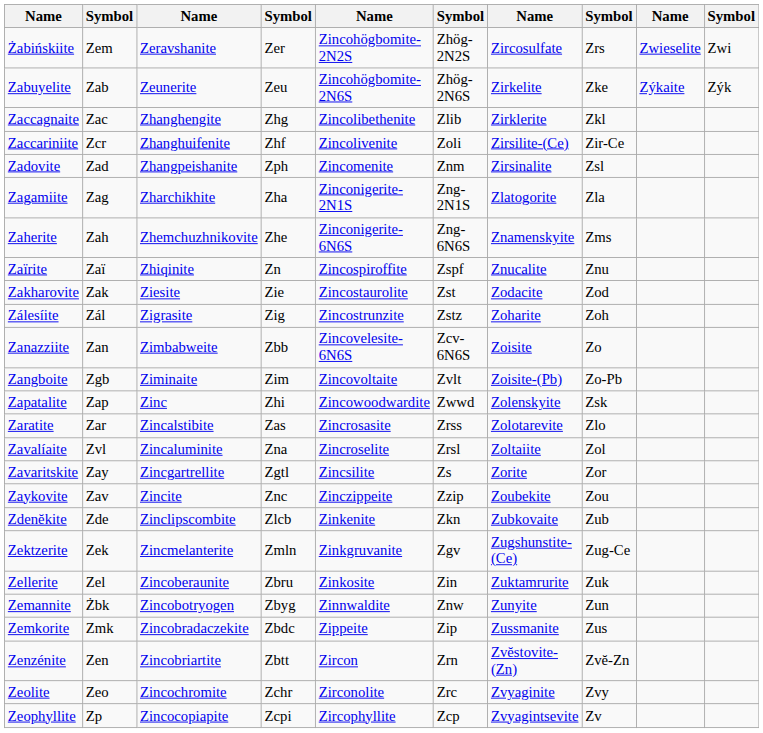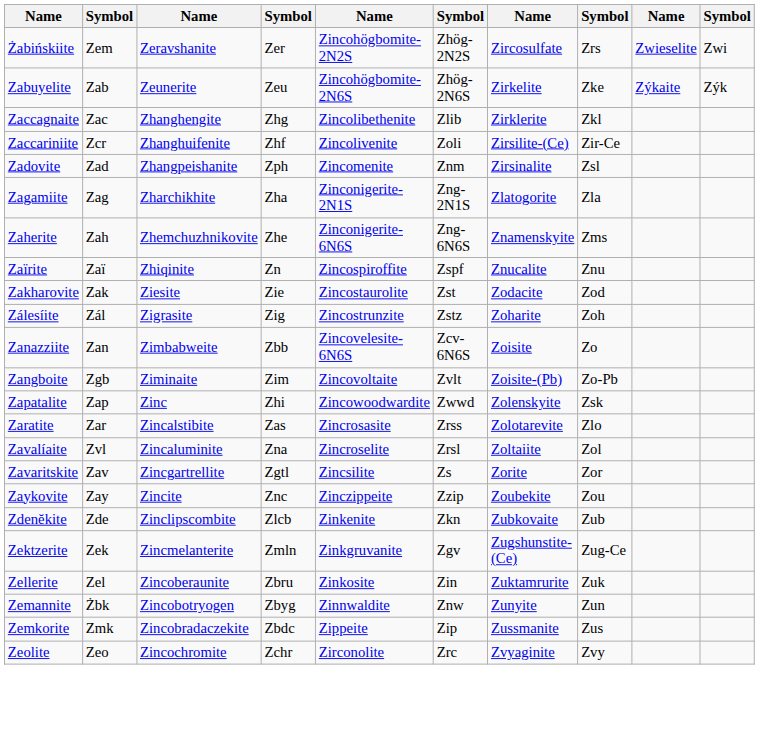 <table class="wikitable">
 <tr>
 <th>Name</th>
 <th>Symbol</th>
 <th>Name</th>
 <th>Symbol</th>
 <th>Name</th>
 <th>Symbol</th>
 <th>Name</th>
 <th>Symbol</th>
 <th>Name</th>
 <th>Symbol</th>
 </tr>
 <tr>
 <td><a href='#'>Żabińskiite</a></td>
 <td>Zem</td>
 <td><a href='#'>Zeravshanite</a></td>
 <td>Zer</td>
 <td><a href='#'>Zincohögbomite-2N2S</a></td>
 <td>Zhög-2N2S</td>
 <td><a href='#'>Zircosulfate</a></td>
 <td>Zrs</td>
 <td><a href='#'>Zwieselite</a></td>
 <td>Zwi</td>
 </tr>
 <tr>
 <td><a href='#'>Zabuyelite</a></td>
 <td>Zab</td>
 <td><a href='#'>Zeunerite</a></td>
 <td>Zeu</td>
 <td><a href='#'>Zincohögbomite-2N6S</a></td>
 <td>Zhög-2N6S</td>
 <td><a href='#'>Zirkelite</a></td>
 <td>Zke</td>
 <td><a href='#'>Zýkaite</a></td>
 <td>Zýk</td>
 </tr>
 <tr>
 <td><a href='#'>Zaccagnaite</a></td>
 <td>Zac</td>
 <td><a href='#'>Zhanghengite</a></td>
 <td>Zhg</td>
 <td><a href='#'>Zincolibethenite</a></td>
 <td>Zlib</td>
 <td><a href='#'>Zirklerite</a></td>
 <td>Zkl</td>
 <td></td>
 <td></td>
 </tr>
 <tr>
 <td><a href='#'>Zaccariniite</a></td>
 <td>Zcr</td>
 <td><a href='#'>Zhanghuifenite</a></td>
 <td>Zhf</td>
 <td><a href='#'>Zincolivenite</a></td>
 <td>Zoli</td>
 <td><a href='#'>Zirsilite-(Ce)</a></td>
 <td>Zir-Ce</td>
 <td></td>
 <td></td>
 </tr>
 <tr>
 <td><a href='#'>Zadovite</a></td>
 <td>Zad</td>
 <td><a href='#'>Zhangpeishanite</a></td>
 <td>Zph</td>
 <td><a href='#'>Zincomenite</a></td>
 <td>Znm</td>
 <td><a href='#'>Zirsinalite</a></td>
 <td>Zsl</td>
 <td></td>
 <td></td>
 </tr>
 <tr>
 <td><a href='#'>Zagamiite</a></td>
 <td>Zag</td>
 <td><a href='#'>Zharchikhite</a></td>
 <td>Zha</td>
 <td><a href='#'>Zinconigerite-2N1S</a></td>
 <td>Zng-2N1S</td>
 <td><a href='#'>Zlatogorite</a></td>
 <td>Zla</td>
 <td></td>
 <td></td>
 </tr>
 <tr>
 <td><a href='#'>Zaherite</a></td>
 <td>Zah</td>
 <td><a href='#'>Zhemchuzhnikovite</a></td>
 <td>Zhe</td>
 <td><a href='#'>Zinconigerite-6N6S</a></td>
 <td>Zng-6N6S</td>
 <td><a href='#'>Znamenskyite</a></td>
 <td>Zms</td>
 <td></td>
 <td></td>
 </tr>
 <tr>
 <td><a href='#'>Zaïrite</a></td>
 <td>Zaï</td>
 <td><a href='#'>Zhiqinite</a></td>
 <td>Zn</td>
 <td><a href='#'>Zincospiroffite</a></td>
 <td>Zspf</td>
 <td><a href='#'>Znucalite</a></td>
 <td>Znu</td>
 <td></td>
 <td></td>
 </tr>
 <tr>
 <td><a href='#'>Zakharovite</a></td>
 <td>Zak</td>
 <td><a href='#'>Ziesite</a></td>
 <td>Zie</td>
 <td><a href='#'>Zincostaurolite</a></td>
 <td>Zst</td>
 <td><a href='#'>Zodacite</a></td>
 <td>Zod</td>
 <td></td>
 <td></td>
 </tr>
 <tr>
 <td><a href='#'>Zálesíite</a></td>
 <td>Zál</td>
 <td><a href='#'>Zigrasite</a></td>
 <td>Zig</td>
 <td><a href='#'>Zincostrunzite</a></td>
 <td>Zstz</td>
 <td><a href='#'>Zoharite</a></td>
 <td>Zoh</td>
 <td></td>
 <td></td>
 </tr>
 <tr>
 <td><a href='#'>Zanazziite</a></td>
 <td>Zan</td>
 <td><a href='#'>Zimbabweite</a></td>
 <td>Zbb</td>
 <td><a href='#'>Zincovelesite-6N6S</a></td>
 <td>Zcv-6N6S</td>
 <td><a href='#'>Zoisite</a></td>
 <td>Zo</td>
 <td></td>
 <td></td>
 </tr>
 <tr>
 <td><a href='#'>Zangboite</a></td>
 <td>Zgb</td>
 <td><a href='#'>Ziminaite</a></td>
 <td>Zim</td>
 <td><a href='#'>Zincovoltaite</a></td>
 <td>Zvlt</td>
 <td><a href='#'>Zoisite-(Pb)</a></td>
 <td>Zo-Pb</td>
 <td></td>
 <td></td>
 </tr>
 <tr>
 <td><a href='#'>Zapatalite</a></td>
 <td>Zap</td>
 <td><a href='#'>Zinc</a></td>
 <td>Zhi</td>
 <td><a href='#'>Zincowoodwardite</a></td>
 <td>Zwwd</td>
 <td><a href='#'>Zolenskyite</a></td>
 <td>Zsk</td>
 <td></td>
 <td></td>
 </tr>
 <tr>
 <td><a href='#'>Zaratite</a></td>
 <td>Zar</td>
 <td><a href='#'>Zincalstibite</a></td>
 <td>Zas</td>
 <td><a href='#'>Zincrosasite</a></td>
 <td>Zrss</td>
 <td><a href='#'>Zolotarevite</a></td>
 <td>Zlo</td>
 <td></td>
 <td></td>
 </tr>
 <tr>
 <td><a href='#'>Zavalíaite</a></td>
 <td>Zvl</td>
 <td><a href='#'>Zincaluminite</a></td>
 <td>Zna</td>
 <td><a href='#'>Zincroselite</a></td>
 <td>Zrsl</td>
 <td><a href='#'>Zoltaiite</a></td>
 <td>Zol</td>
 <td></td>
 <td></td>
 </tr>
 <tr>
 <td><a href='#'>Zavaritskite</a></td>
-<td>Zay</td>
+<td>Zav</td>
 <td><a href='#'>Zincgartrellite</a></td>
 <td>Zgtl</td>
 <td><a href='#'>Zincsilite</a></td>
 <td>Zs</td>
 <td><a href='#'>Zorite</a></td>
 <td>Zor</td>
 <td></td>
 <td></td>
 </tr>
 <tr>
 <td><a href='#'>Zaykovite</a></td>
-<td>Zav</td>
+<td>Zay</td>
 <td><a href='#'>Zincite</a></td>
 <td>Znc</td>
 <td><a href='#'>Zinczippeite</a></td>
 <td>Zzip</td>
 <td><a href='#'>Zoubekite</a></td>
 <td>Zou</td>
 <td></td>
 <td></td>
 </tr>
 <tr>
 <td><a href='#'>Zdenĕkite</a></td>
 <td>Zde</td>
 <td><a href='#'>Zinclipscombite</a></td>
 <td>Zlcb</td>
 <td><a href='#'>Zinkenite</a></td>
 <td>Zkn</td>
 <td><a href='#'>Zubkovaite</a></td>
 <td>Zub</td>
 <td></td>
 <td></td>
 </tr>
 <tr>
 <td><a href='#'>Zektzerite</a></td>
 <td>Zek</td>
 <td><a href='#'>Zincmelanterite</a></td>
 <td>Zmln</td>
 <td><a href='#'>Zinkgruvanite</a></td>
 <td>Zgv</td>
 <td><a href='#'>Zugshunstite-(Ce)</a></td>
 <td>Zug-Ce</td>
 <td></td>
 <td></td>
 </tr>
 <tr>
 <td><a href='#'>Zellerite</a></td>
 <td>Zel</td>
 <td><a href='#'>Zincoberaunite</a></td>
 <td>Zbru</td>
 <td><a href='#'>Zinkosite</a></td>
 <td>Zin</td>
 <td><a href='#'>Zuktamrurite</a></td>
 <td>Zuk</td>
 <td></td>
 <td></td>
 </tr>
 <tr>
 <td><a href='#'>Zemannite</a></td>
 <td>Żbk</td>
 <td><a href='#'>Zincobotryogen</a></td>
 <td>Zbyg</td>
 <td><a href='#'>Zinnwaldite</a></td>
 <td>Znw</td>
 <td><a href='#'>Zunyite</a></td>
 <td>Zun</td>
 <td></td>
 <td></td>
 </tr>
 <tr>
 <td><a href='#'>Zemkorite</a></td>
 <td>Zmk</td>
 <td><a href='#'>Zincobradaczekite</a></td>
 <td>Zbdc</td>
 <td><a href='#'>Zippeite</a></td>
 <td>Zip</td>
 <td><a href='#'>Zussmanite</a></td>
 <td>Zus</td>
 <td></td>
 <td></td>
 </tr>
 <tr>
-<td><a href='#'>Zenzénite</a></td>
-<td>Zen</td>
-<td><a href='#'>Zincobriartite</a></td>
-<td>Zbtt</td>
-<td><a href='#'>Zircon</a></td>
-<td>Zrn</td>
-<td><a href='#'>Zvĕstovite-(Zn)</a></td>
-<td>Zvĕ-Zn</td>
-<td></td>
-<td></td>
-</tr>
-<tr>
 <td><a href='#'>Zeolite</a></td>
 <td>Zeo</td>
 <td><a href='#'>Zincochromite</a></td>
 <td>Zchr</td>
 <td><a href='#'>Zirconolite</a></td>
 <td>Zrc</td>
 <td><a href='#'>Zvyaginite</a></td>
 <td>Zvy</td>
 <td></td>
 <td></td>
 </tr>
-<tr>
-<td><a href='#'>Zeophyllite</a></td>
-<td>Zp</td>
-<td><a href='#'>Zincocopiapite</a></td>
-<td>Zcpi</td>
-<td><a href='#'>Zircophyllite</a></td>
-<td>Zcp</td>
-<td><a href='#'>Zvyagintsevite</a></td>
-<td>Zv</td>
-<td></td>
-<td></td>
-</tr>
 </table>
